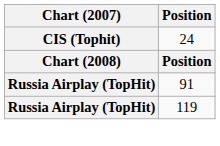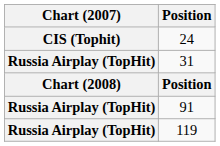 <table class="wikitable plainrowheaders" style="text-align:center;">
 <tr>
 <th scope="col">Chart (2007)</th>
 <th scope="col">Position</th>
 </tr>
 <tr>
 <th scope="row">CIS (Tophit)</th>
 <td>24</td>
+</tr>
+<tr>
+<th scope="row">Russia Airplay (TopHit)</th>
+<td>31</td>
 </tr>
 <tr>
 <th scope="col">Chart (2008)</th>
 <th scope="col">Position</th>
 </tr>
 <tr>
 <th scope="row">Russia Airplay (TopHit)</th>
 <td>91</td>
 </tr>
 <tr>
 <th scope="row">Russia Airplay (TopHit)</th>
 <td>119</td>
 </tr>
 </table>
